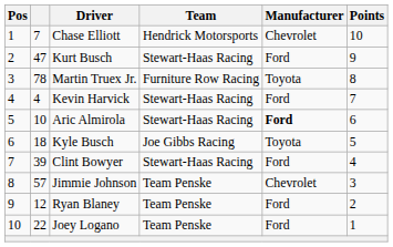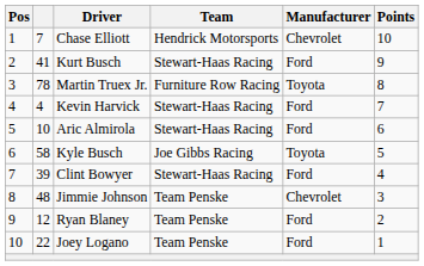 <table class="wikitable" style="font-size:98%">
 <tr>
 <th>Pos</th>
 <th></th>
 <th>Driver</th>
 <th>Team</th>
 <th>Manufacturer</th>
 <th>Points</th>
 </tr>
 <tr>
 <td>1</td>
 <td>7</td>
 <td>Chase Elliott</td>
 <td>Hendrick Motorsports</td>
 <td>Chevrolet</td>
 <td>10</td>
 </tr>
 <tr>
 <td>2</td>
-<td>47</td>
+<td>41</td>
 <td>Kurt Busch</td>
 <td>Stewart-Haas Racing</td>
 <td>Ford</td>
 <td>9</td>
 </tr>
 <tr>
 <td>3</td>
 <td>78</td>
 <td>Martin Truex Jr.</td>
 <td>Furniture Row Racing</td>
 <td>Toyota</td>
 <td>8</td>
 </tr>
 <tr>
 <td>4</td>
 <td>4</td>
 <td>Kevin Harvick</td>
 <td>Stewart-Haas Racing</td>
 <td>Ford</td>
 <td>7</td>
 </tr>
 <tr>
 <td>5</td>
 <td>10</td>
 <td>Aric Almirola</td>
 <td>Stewart-Haas Racing</td>
-<td><strong>Ford</strong></td>
+<td>Ford</td>
 <td>6</td>
 </tr>
 <tr>
 <td>6</td>
-<td>18</td>
+<td>58</td>
 <td>Kyle Busch</td>
 <td>Joe Gibbs Racing</td>
 <td>Toyota</td>
 <td>5</td>
 </tr>
 <tr>
 <td>7</td>
 <td>39</td>
 <td>Clint Bowyer</td>
 <td>Stewart-Haas Racing</td>
 <td>Ford</td>
 <td>4</td>
 </tr>
 <tr>
 <td>8</td>
-<td>57</td>
+<td>48</td>
 <td>Jimmie Johnson</td>
 <td>Team Penske</td>
 <td>Chevrolet</td>
 <td>3</td>
 </tr>
 <tr>
 <td>9</td>
 <td>12</td>
 <td>Ryan Blaney</td>
 <td>Team Penske</td>
 <td>Ford</td>
 <td>2</td>
 </tr>
 <tr>
 <td>10</td>
 <td>22</td>
 <td>Joey Logano</td>
 <td>Team Penske</td>
 <td>Ford</td>
 <td>1</td>
 </tr>
 <tr>
 <th colspan="6"></th>
 </tr>
 </table>
